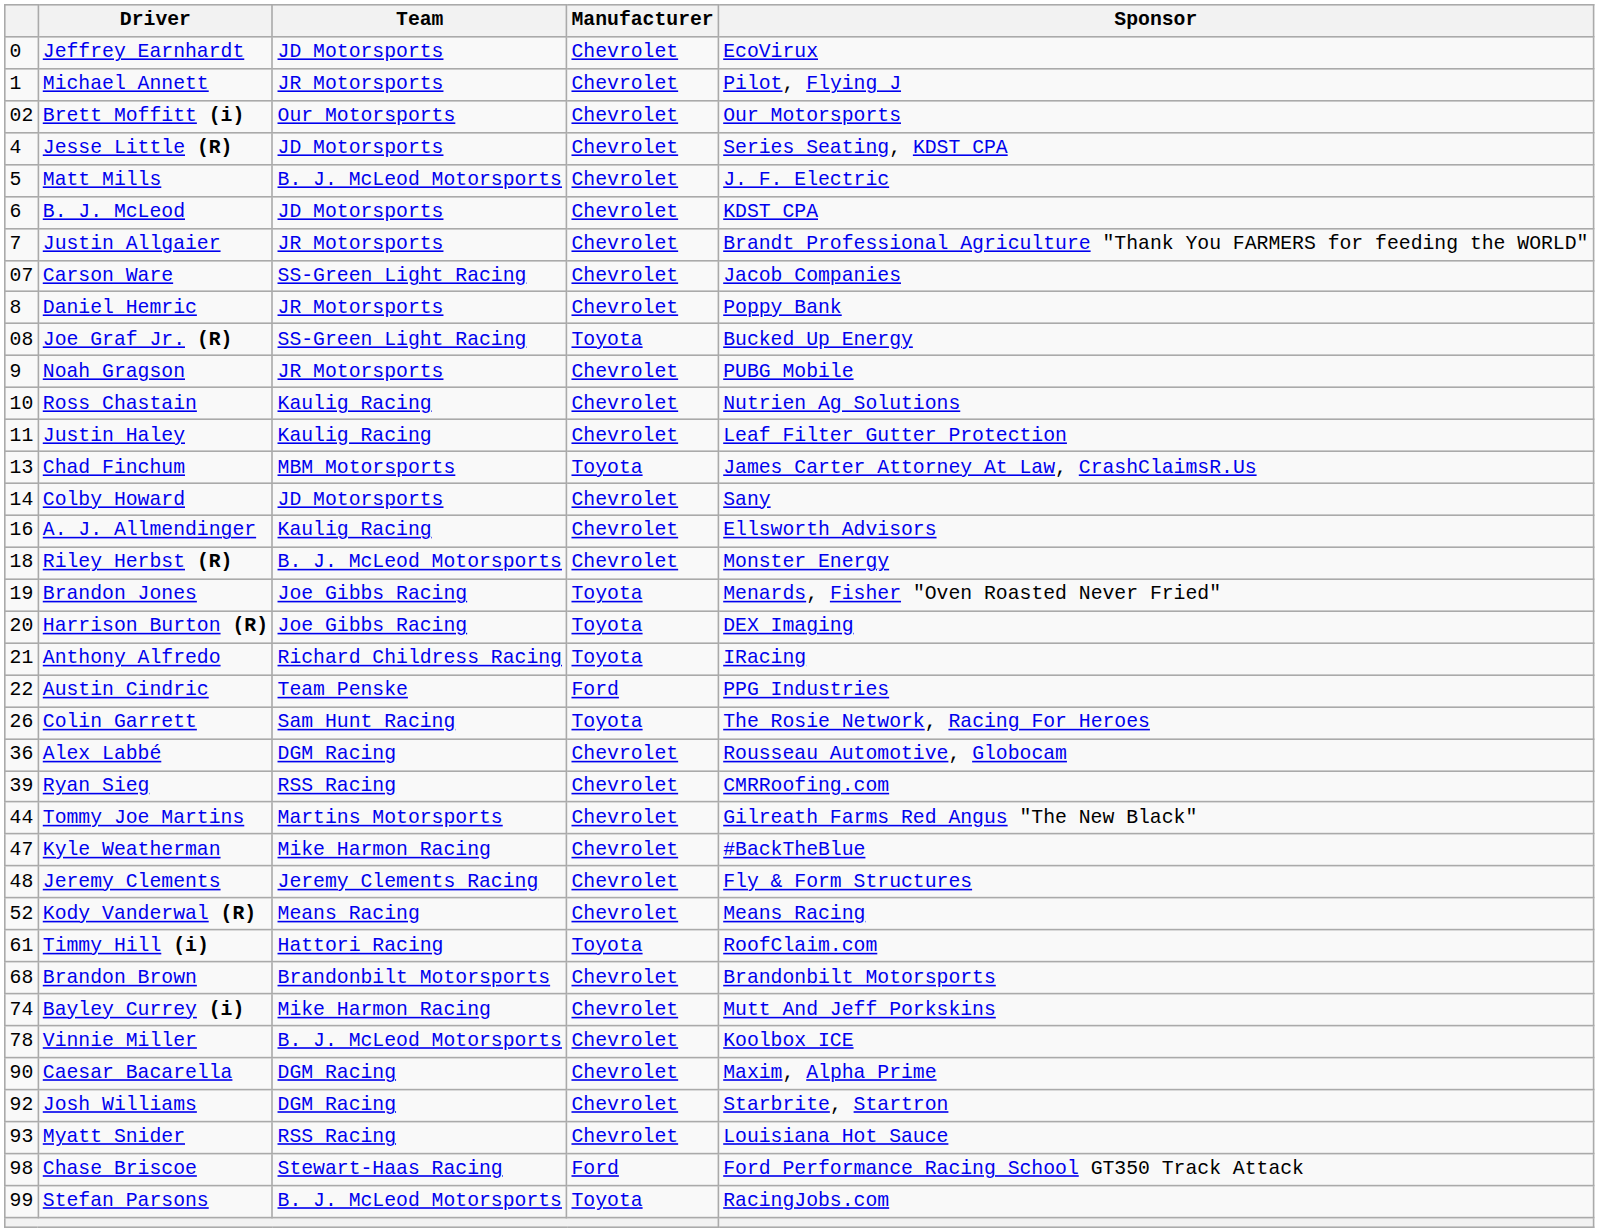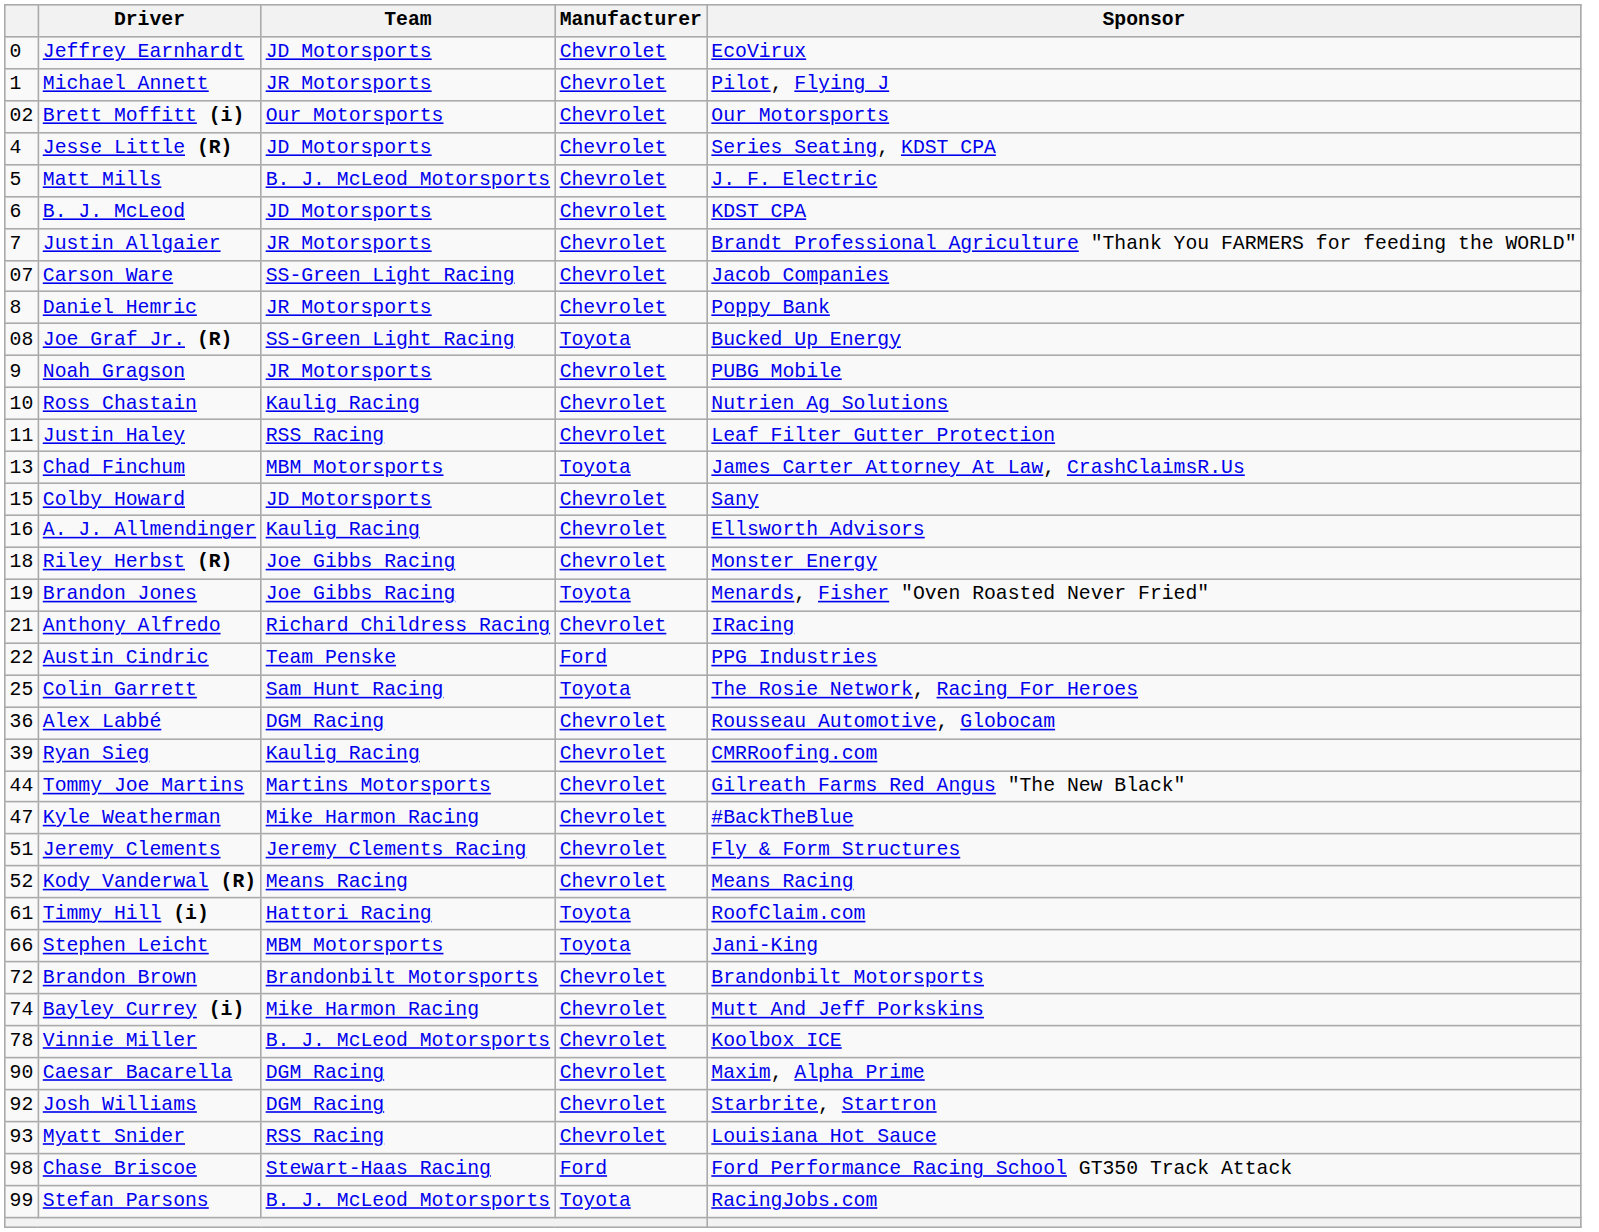 <table class="wikitable" style="font-size:95%">
 <tr>
 <th></th>
 <th>Driver</th>
 <th>Team</th>
 <th>Manufacturer</th>
 <th>Sponsor</th>
 </tr>
 <tr>
 <td>0</td>
 <td><a href='#'>Jeffrey Earnhardt</a></td>
 <td><a href='#'>JD Motorsports</a></td>
 <td><a href='#'>Chevrolet</a></td>
 <td><a href='#'>EcoVirux</a></td>
 </tr>
 <tr>
 <td>1</td>
 <td><a href='#'>Michael Annett</a></td>
 <td><a href='#'>JR Motorsports</a></td>
 <td><a href='#'>Chevrolet</a></td>
 <td><a href='#'>Pilot</a>, <a href='#'>Flying J</a></td>
 </tr>
 <tr>
 <td>02</td>
 <td><a href='#'>Brett Moffitt</a> <strong>(i)</strong></td>
 <td><a href='#'>Our Motorsports</a></td>
 <td><a href='#'>Chevrolet</a></td>
 <td><a href='#'>Our Motorsports</a></td>
 </tr>
 <tr>
 <td>4</td>
 <td><a href='#'>Jesse Little</a> <strong>(R)</strong></td>
 <td><a href='#'>JD Motorsports</a></td>
 <td><a href='#'>Chevrolet</a></td>
 <td><a href='#'>Series Seating</a>, <a href='#'>KDST CPA</a></td>
 </tr>
 <tr>
 <td>5</td>
 <td><a href='#'>Matt Mills</a></td>
 <td><a href='#'>B. J. McLeod Motorsports</a></td>
 <td><a href='#'>Chevrolet</a></td>
 <td><a href='#'>J. F. Electric</a></td>
 </tr>
 <tr>
 <td>6</td>
 <td><a href='#'>B. J. McLeod</a></td>
 <td><a href='#'>JD Motorsports</a></td>
 <td><a href='#'>Chevrolet</a></td>
 <td><a href='#'>KDST CPA</a></td>
 </tr>
 <tr>
 <td>7</td>
 <td><a href='#'>Justin Allgaier</a></td>
 <td><a href='#'>JR Motorsports</a></td>
 <td><a href='#'>Chevrolet</a></td>
 <td><a href='#'>Brandt Professional Agriculture</a> "Thank You FARMERS for feeding the WORLD"</td>
 </tr>
 <tr>
 <td>07</td>
 <td><a href='#'>Carson Ware</a></td>
 <td><a href='#'>SS-Green Light Racing</a></td>
 <td><a href='#'>Chevrolet</a></td>
 <td><a href='#'>Jacob Companies</a></td>
 </tr>
 <tr>
 <td>8</td>
 <td><a href='#'>Daniel Hemric</a></td>
 <td><a href='#'>JR Motorsports</a></td>
 <td><a href='#'>Chevrolet</a></td>
 <td><a href='#'>Poppy Bank</a></td>
 </tr>
 <tr>
 <td>08</td>
 <td><a href='#'>Joe Graf Jr.</a> <strong>(R)</strong></td>
 <td><a href='#'>SS-Green Light Racing</a></td>
 <td><a href='#'>Toyota</a></td>
 <td><a href='#'>Bucked Up Energy</a></td>
 </tr>
 <tr>
 <td>9</td>
 <td><a href='#'>Noah Gragson</a></td>
 <td><a href='#'>JR Motorsports</a></td>
 <td><a href='#'>Chevrolet</a></td>
 <td><a href='#'>PUBG Mobile</a></td>
 </tr>
 <tr>
 <td>10</td>
 <td><a href='#'>Ross Chastain</a></td>
 <td><a href='#'>Kaulig Racing</a></td>
 <td><a href='#'>Chevrolet</a></td>
 <td><a href='#'>Nutrien Ag Solutions</a></td>
 </tr>
 <tr>
 <td>11</td>
 <td><a href='#'>Justin Haley</a></td>
-<td><a href='#'>Kaulig Racing</a></td>
+<td><a href='#'>RSS Racing</a></td>
 <td><a href='#'>Chevrolet</a></td>
 <td><a href='#'>Leaf Filter Gutter Protection</a></td>
 </tr>
 <tr>
 <td>13</td>
 <td><a href='#'>Chad Finchum</a></td>
 <td><a href='#'>MBM Motorsports</a></td>
 <td><a href='#'>Toyota</a></td>
 <td><a href='#'>James Carter Attorney At Law</a>, <a href='#'>CrashClaimsR.Us</a></td>
 </tr>
 <tr>
-<td>14</td>
+<td>15</td>
 <td><a href='#'>Colby Howard</a></td>
 <td><a href='#'>JD Motorsports</a></td>
 <td><a href='#'>Chevrolet</a></td>
 <td><a href='#'>Sany</a></td>
 </tr>
 <tr>
 <td>16</td>
 <td><a href='#'>A. J. Allmendinger</a></td>
 <td><a href='#'>Kaulig Racing</a></td>
 <td><a href='#'>Chevrolet</a></td>
 <td><a href='#'>Ellsworth Advisors</a></td>
 </tr>
 <tr>
 <td>18</td>
 <td><a href='#'>Riley Herbst</a> <strong>(R)</strong></td>
-<td><a href='#'>B. J. McLeod Motorsports</a></td>
+<td><a href='#'>Joe Gibbs Racing</a></td>
 <td><a href='#'>Chevrolet</a></td>
 <td><a href='#'>Monster Energy</a></td>
 </tr>
 <tr>
 <td>19</td>
 <td><a href='#'>Brandon Jones</a></td>
 <td><a href='#'>Joe Gibbs Racing</a></td>
 <td><a href='#'>Toyota</a></td>
 <td><a href='#'>Menards</a>, <a href='#'>Fisher</a> "Oven Roasted Never Fried"</td>
 </tr>
 <tr>
-<td>20</td>
-<td><a href='#'>Harrison Burton</a> <strong>(R)</strong></td>
-<td><a href='#'>Joe Gibbs Racing</a></td>
-<td><a href='#'>Toyota</a></td>
-<td><a href='#'>DEX Imaging</a></td>
-</tr>
-<tr>
 <td>21</td>
 <td><a href='#'>Anthony Alfredo</a></td>
 <td><a href='#'>Richard Childress Racing</a></td>
-<td><a href='#'>Toyota</a></td>
+<td><a href='#'>Chevrolet</a></td>
 <td><a href='#'>IRacing</a></td>
 </tr>
 <tr>
 <td>22</td>
 <td><a href='#'>Austin Cindric</a></td>
 <td><a href='#'>Team Penske</a></td>
 <td><a href='#'>Ford</a></td>
 <td><a href='#'>PPG Industries</a></td>
 </tr>
 <tr>
-<td>26</td>
+<td>25</td>
 <td><a href='#'>Colin Garrett</a></td>
 <td><a href='#'>Sam Hunt Racing</a></td>
 <td><a href='#'>Toyota</a></td>
 <td><a href='#'>The Rosie Network</a>, <a href='#'>Racing For Heroes</a></td>
 </tr>
 <tr>
 <td>36</td>
 <td><a href='#'>Alex Labbé</a></td>
 <td><a href='#'>DGM Racing</a></td>
 <td><a href='#'>Chevrolet</a></td>
 <td><a href='#'>Rousseau Automotive</a>, <a href='#'>Globocam</a></td>
 </tr>
 <tr>
 <td>39</td>
 <td><a href='#'>Ryan Sieg</a></td>
-<td><a href='#'>RSS Racing</a></td>
+<td><a href='#'>Kaulig Racing</a></td>
 <td><a href='#'>Chevrolet</a></td>
 <td><a href='#'>CMRRoofing.com</a></td>
 </tr>
 <tr>
 <td>44</td>
 <td><a href='#'>Tommy Joe Martins</a></td>
 <td><a href='#'>Martins Motorsports</a></td>
 <td><a href='#'>Chevrolet</a></td>
 <td><a href='#'>Gilreath Farms Red Angus</a> "The New Black"</td>
 </tr>
 <tr>
 <td>47</td>
 <td><a href='#'>Kyle Weatherman</a></td>
 <td><a href='#'>Mike Harmon Racing</a></td>
 <td><a href='#'>Chevrolet</a></td>
 <td><a href='#'>#BackTheBlue</a></td>
 </tr>
 <tr>
-<td>48</td>
+<td>51</td>
 <td><a href='#'>Jeremy Clements</a></td>
 <td><a href='#'>Jeremy Clements Racing</a></td>
 <td><a href='#'>Chevrolet</a></td>
 <td><a href='#'>Fly & Form Structures</a></td>
 </tr>
 <tr>
 <td>52</td>
 <td><a href='#'>Kody Vanderwal</a> <strong>(R)</strong></td>
 <td><a href='#'>Means Racing</a></td>
 <td><a href='#'>Chevrolet</a></td>
 <td><a href='#'>Means Racing</a></td>
 </tr>
 <tr>
 <td>61</td>
 <td><a href='#'>Timmy Hill</a> <strong>(i)</strong></td>
 <td><a href='#'>Hattori Racing</a></td>
 <td><a href='#'>Toyota</a></td>
 <td><a href='#'>RoofClaim.com</a></td>
 </tr>
 <tr>
-<td>68</td>
+<td>66</td>
+<td><a href='#'>Stephen Leicht</a></td>
+<td><a href='#'>MBM Motorsports</a></td>
+<td><a href='#'>Toyota</a></td>
+<td><a href='#'>Jani-King</a></td>
+</tr>
+<tr>
+<td>72</td>
 <td><a href='#'>Brandon Brown</a></td>
 <td><a href='#'>Brandonbilt Motorsports</a></td>
 <td><a href='#'>Chevrolet</a></td>
 <td><a href='#'>Brandonbilt Motorsports</a></td>
 </tr>
 <tr>
 <td>74</td>
 <td><a href='#'>Bayley Currey</a> <strong>(i)</strong></td>
 <td><a href='#'>Mike Harmon Racing</a></td>
 <td><a href='#'>Chevrolet</a></td>
 <td><a href='#'>Mutt And Jeff Porkskins</a></td>
 </tr>
 <tr>
 <td>78</td>
 <td><a href='#'>Vinnie Miller</a></td>
 <td><a href='#'>B. J. McLeod Motorsports</a></td>
 <td><a href='#'>Chevrolet</a></td>
 <td><a href='#'>Koolbox ICE</a></td>
 </tr>
 <tr>
 <td>90</td>
 <td><a href='#'>Caesar Bacarella</a></td>
 <td><a href='#'>DGM Racing</a></td>
 <td><a href='#'>Chevrolet</a></td>
 <td><a href='#'>Maxim</a>, <a href='#'>Alpha Prime</a></td>
 </tr>
 <tr>
 <td>92</td>
 <td><a href='#'>Josh Williams</a></td>
 <td><a href='#'>DGM Racing</a></td>
 <td><a href='#'>Chevrolet</a></td>
 <td><a href='#'>Starbrite</a>, <a href='#'>Startron</a></td>
 </tr>
 <tr>
 <td>93</td>
 <td><a href='#'>Myatt Snider</a></td>
 <td><a href='#'>RSS Racing</a></td>
 <td><a href='#'>Chevrolet</a></td>
 <td><a href='#'>Louisiana Hot Sauce</a></td>
 </tr>
 <tr>
 <td>98</td>
 <td><a href='#'>Chase Briscoe</a></td>
 <td><a href='#'>Stewart-Haas Racing</a></td>
 <td><a href='#'>Ford</a></td>
 <td><a href='#'>Ford Performance Racing School</a> GT350 Track Attack</td>
 </tr>
 <tr>
 <td>99</td>
 <td><a href='#'>Stefan Parsons</a></td>
 <td><a href='#'>B. J. McLeod Motorsports</a></td>
 <td><a href='#'>Toyota</a></td>
 <td><a href='#'>RacingJobs.com</a></td>
 </tr>
 <tr>
 <th colspan="4"></th>
 <th></th>
 </tr>
 </table>
